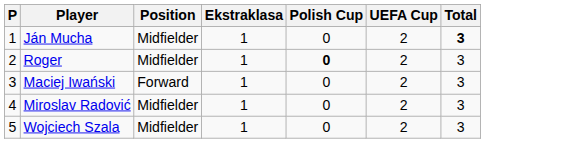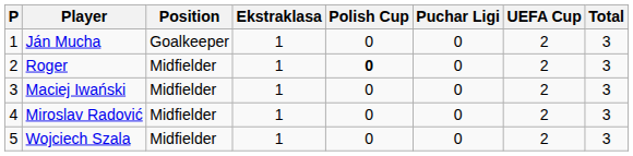 <table class="wikitable">
 <tr>
 <th>P</th>
 <th>Player</th>
 <th>Position</th>
 <th>Ekstraklasa</th>
 <th>Polish Cup</th>
+<th>Puchar Ligi</th>
 <th>UEFA Cup</th>
 <th>Total</th>
 </tr>
 <tr>
 <td align=center>1</td>
 <td> <a href='#'>Ján Mucha</a></td>
-<td>Midfielder</td>
+<td>Goalkeeper</td>
 <td align=center>1</td>
 <td align=center>0</td>
+<td align=center>0</td>
 <td align=center>2</td>
-<td align=center><strong>3</strong></td>
+<td align=center>3</td>
 </tr>
 <tr>
 <td align=center>2</td>
 <td> <a href='#'>Roger</a></td>
 <td>Midfielder</td>
 <td align=center>1</td>
 <td align=center><strong>0</strong></td>
+<td align=center>0</td>
 <td align=center>2</td>
 <td align=center>3</td>
 </tr>
 <tr>
 <td align=center>3</td>
 <td> <a href='#'>Maciej Iwański</a></td>
-<td>Forward</td>
+<td>Midfielder</td>
 <td align=center>1</td>
+<td align=center>0</td>
 <td align=center>0</td>
 <td align=center>2</td>
 <td align=center>3</td>
 </tr>
 <tr>
 <td align=center>4</td>
 <td> <a href='#'>Miroslav Radović</a></td>
 <td>Midfielder</td>
 <td align=center>1</td>
 <td align=center>0</td>
+<td align=center>0</td>
 <td align=center>2</td>
 <td align=center>3</td>
 </tr>
 <tr>
 <td align=center>5</td>
 <td> <a href='#'>Wojciech Szala</a></td>
 <td>Midfielder</td>
 <td align=center>1</td>
 <td align=center>0</td>
+<td align=center>0</td>
 <td align=center>2</td>
 <td align=center>3</td>
 </tr>
 </table>
